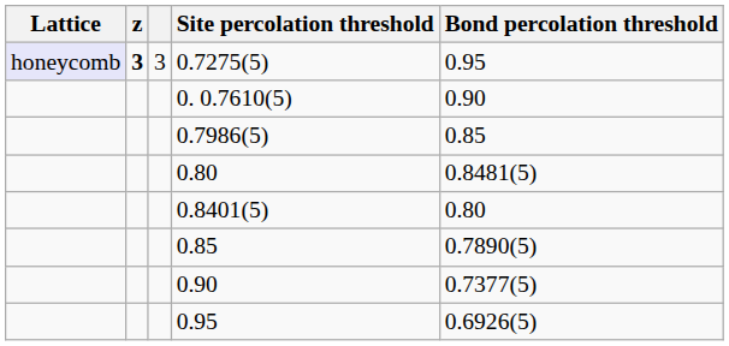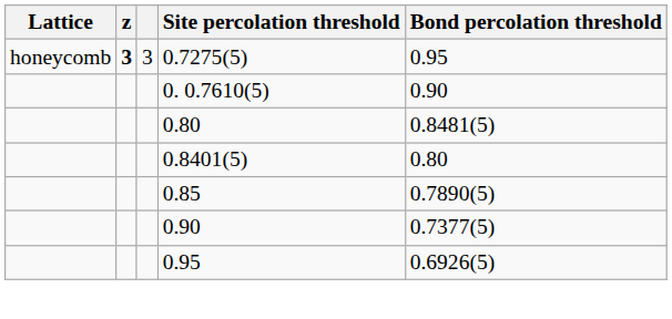 <table class="wikitable">
 <tr>
 <th>Lattice</th>
 <th>z</th>
 <th></th>
 <th>Site percolation threshold</th>
 <th>Bond percolation threshold</th>
 </tr>
 <tr>
-<td style="background: lavender;">honeycomb</td>
+<td>honeycomb</td>
 <td><strong>3</strong></td>
 <td>3</td>
 <td>0.7275(5)</td>
 <td>0.95</td>
 </tr>
 <tr>
 <td></td>
 <td></td>
 <td></td>
 <td>0. 0.7610(5)</td>
 <td>0.90</td>
-</tr>
-<tr>
-<td></td>
-<td></td>
-<td></td>
-<td>0.7986(5)</td>
-<td>0.85</td>
 </tr>
 <tr>
 <td></td>
 <td></td>
 <td></td>
 <td>0.80</td>
 <td>0.8481(5)</td>
 </tr>
 <tr>
 <td></td>
 <td></td>
 <td></td>
 <td>0.8401(5)</td>
 <td>0.80</td>
 </tr>
 <tr>
 <td></td>
 <td></td>
 <td></td>
 <td>0.85</td>
 <td>0.7890(5)</td>
 </tr>
 <tr>
 <td></td>
 <td></td>
 <td></td>
 <td>0.90</td>
 <td>0.7377(5)</td>
 </tr>
 <tr>
 <td></td>
 <td></td>
 <td></td>
 <td>0.95</td>
 <td>0.6926(5)</td>
 </tr>
 </table>
